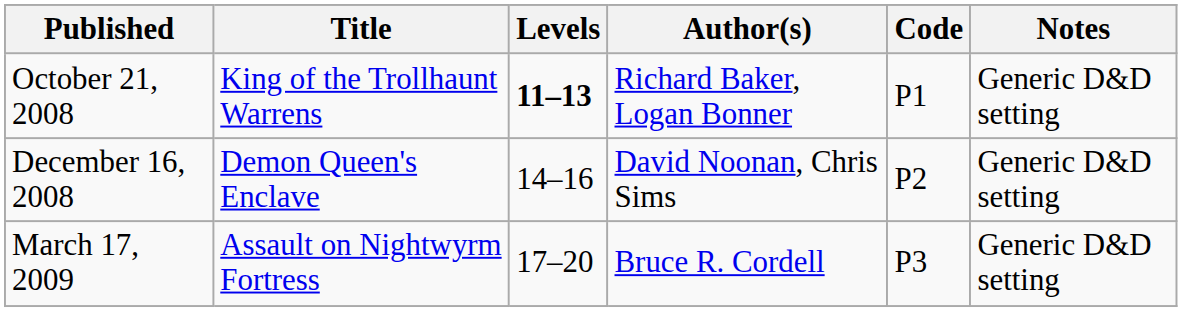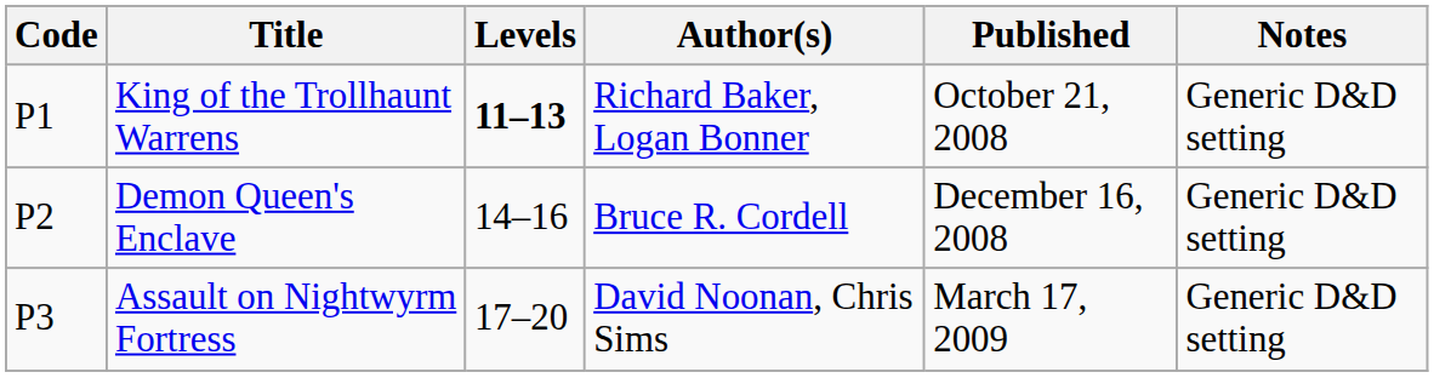 <table class="sortable wikitable">
 <tr>
-<th>Published</th>
+<th>Code</th>
 <th>Title</th>
 <th>Levels</th>
 <th>Author(s)</th>
-<th>Code</th>
+<th>Published</th>
 <th>Notes</th>
 </tr>
 <tr>
-<td>October 21, 2008</td>
+<td>P1</td>
 <td><a href='#'>King of the Trollhaunt Warrens</a></td>
 <td><strong>11–13</strong></td>
 <td><a href='#'>Richard Baker</a>, <a href='#'>Logan Bonner</a></td>
-<td>P1</td>
+<td>October 21, 2008</td>
 <td>Generic D&D setting</td>
 </tr>
 <tr>
-<td>December 16, 2008</td>
+<td>P2</td>
 <td><a href='#'>Demon Queen's Enclave</a></td>
 <td>14–16</td>
-<td><a href='#'>David Noonan</a>, Chris Sims</td>
-<td>P2</td>
+<td><a href='#'>Bruce R. Cordell</a></td>
+<td>December 16, 2008</td>
 <td>Generic D&D setting</td>
 </tr>
 <tr>
-<td>March 17, 2009</td>
+<td>P3</td>
 <td><a href='#'>Assault on Nightwyrm Fortress</a></td>
 <td>17–20</td>
-<td><a href='#'>Bruce R. Cordell</a></td>
-<td>P3</td>
+<td><a href='#'>David Noonan</a>, Chris Sims</td>
+<td>March 17, 2009</td>
 <td>Generic D&D setting</td>
 </tr>
 </table>
